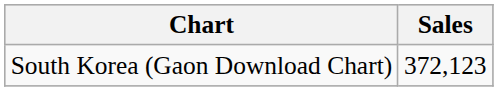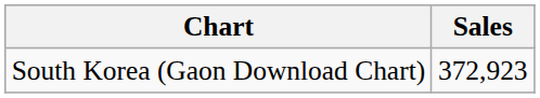 <table class="wikitable sortable plainrowheaders">
 <tr>
 <th>Chart</th>
 <th>Sales</th>
 </tr>
 <tr>
 <td>South Korea (Gaon Download Chart)</td>
-<td align="center">372,123</td>
+<td align="center">372,923</td>
 </tr>
 </table>
